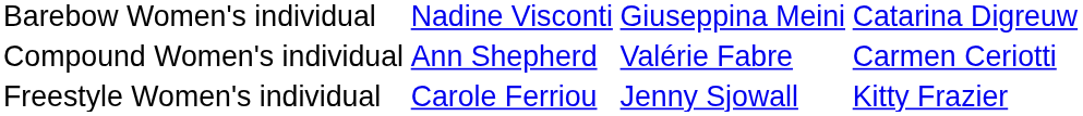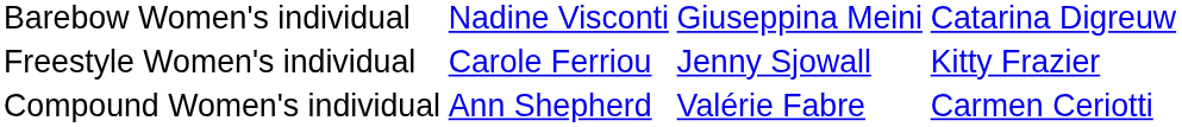 <table>
 <tr>
 <td>Barebow Women's individual<br></td>
 <td> <a href='#'>Nadine Visconti</a></td>
 <td> <a href='#'>Giuseppina Meini</a></td>
 <td> <a href='#'>Catarina Digreuw</a></td>
 </tr>
 <tr>
+<td>Freestyle Women's individual<br></td>
+<td> <a href='#'>Carole Ferriou</a></td>
+<td> <a href='#'>Jenny Sjowall</a></td>
+<td> <a href='#'>Kitty Frazier</a></td>
+</tr>
+<tr>
 <td>Compound Women's individual<br></td>
 <td> <a href='#'>Ann Shepherd</a></td>
 <td> <a href='#'>Valérie Fabre</a></td>
 <td> <a href='#'>Carmen Ceriotti</a></td>
 </tr>
-<tr>
-<td>Freestyle Women's individual<br></td>
-<td> <a href='#'>Carole Ferriou</a></td>
-<td> <a href='#'>Jenny Sjowall</a></td>
-<td> <a href='#'>Kitty Frazier</a></td>
-</tr>
 </table>
